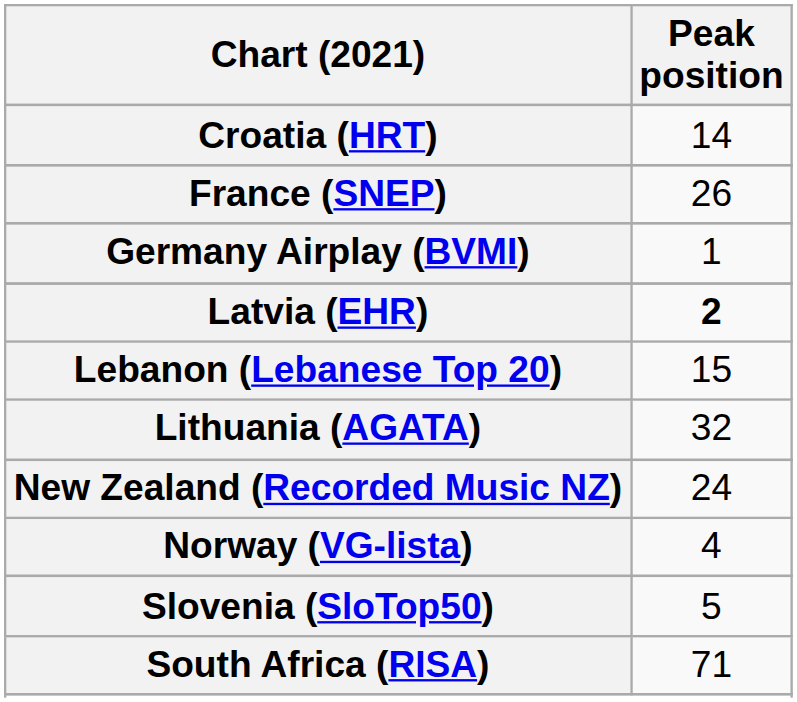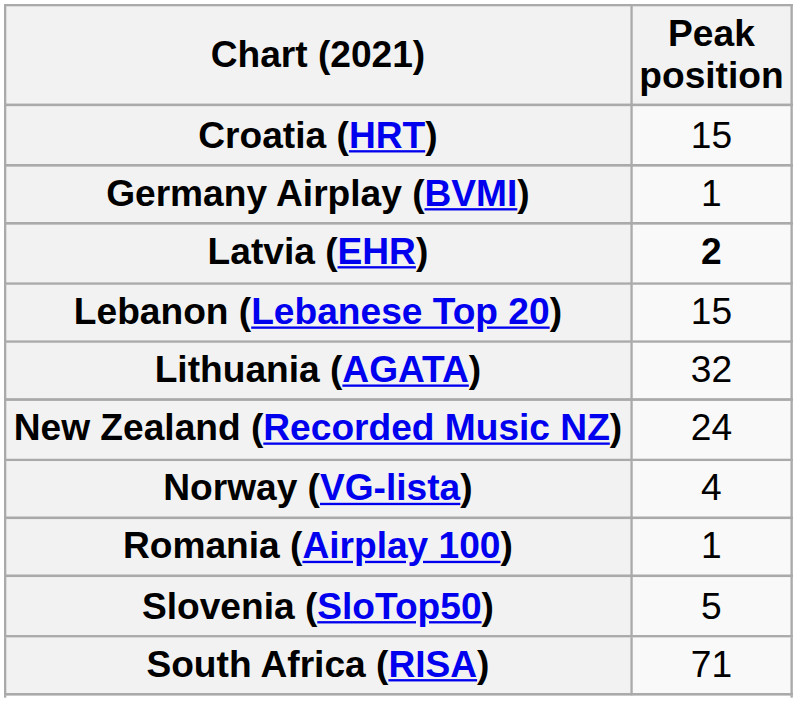 <table class="wikitable sortable plainrowheaders" style="text-align:center">
 <tr>
 <th scope="col">Chart (2021)</th>
 <th scope="col">Peak<br>position</th>
 </tr>
 <tr>
 </tr>
 <tr>
 </tr>
 <tr>
 </tr>
 <tr>
 </tr>
 <tr>
 </tr>
 <tr>
 </tr>
 <tr>
 </tr>
 <tr>
 <th scope="row">Croatia (<a href='#'>HRT</a>)</th>
-<td>14</td>
+<td>15</td>
 </tr>
 <tr>
 </tr>
 <tr>
 </tr>
 <tr>
 </tr>
 <tr>
 </tr>
 <tr>
-</tr>
-<tr>
-<th scope="row">France (<a href='#'>SNEP</a>)</th>
-<td>26</td>
 </tr>
 <tr>
 </tr>
 <tr>
 <th scope="row">Germany Airplay (<a href='#'>BVMI</a>)</th>
 <td>1</td>
 </tr>
 <tr>
 </tr>
 <tr>
 </tr>
 <tr>
 </tr>
 <tr>
 </tr>
 <tr>
 <th scope="row">Latvia (<a href='#'>EHR</a>)</th>
 <td><strong>2</strong></td>
 </tr>
 <tr>
 <th scope="row">Lebanon (<a href='#'>Lebanese Top 20</a>)</th>
 <td>15</td>
 </tr>
 <tr>
 <th scope="row">Lithuania (<a href='#'>AGATA</a>)</th>
 <td>32</td>
 </tr>
 <tr>
 </tr>
 <tr>
 </tr>
 <tr>
 <th scope="row">New Zealand (<a href='#'>Recorded Music NZ</a>)</th>
 <td>24</td>
 </tr>
 <tr>
 <th scope="row">Norway (<a href='#'>VG-lista</a>)</th>
 <td>4</td>
 </tr>
 <tr>
 </tr>
 <tr>
+<th scope="row">Romania (<a href='#'>Airplay 100</a>)</th>
+<td>1</td>
+</tr>
+<tr>
 </tr>
 <tr>
 </tr>
 <tr>
 </tr>
 <tr>
 <th scope="row">Slovenia (<a href='#'>SloTop50</a>)</th>
 <td>5</td>
 </tr>
 <tr>
 <th scope="row">South Africa (<a href='#'>RISA</a>)</th>
 <td>71</td>
 </tr>
 <tr>
 </tr>
 <tr>
 </tr>
 <tr>
 </tr>
 <tr>
 </tr>
 </table>
